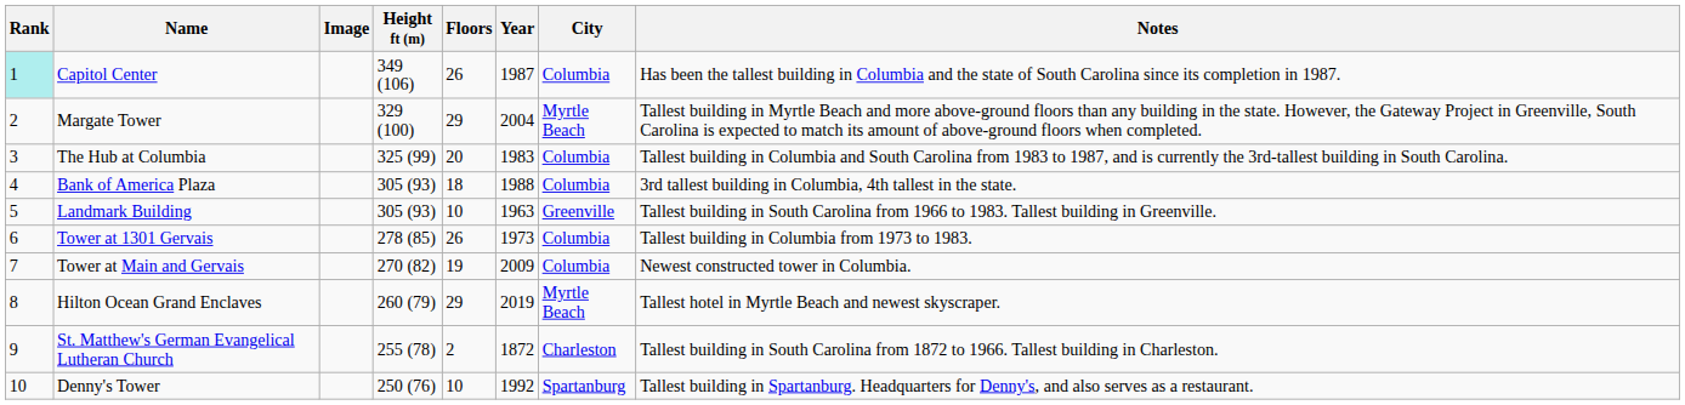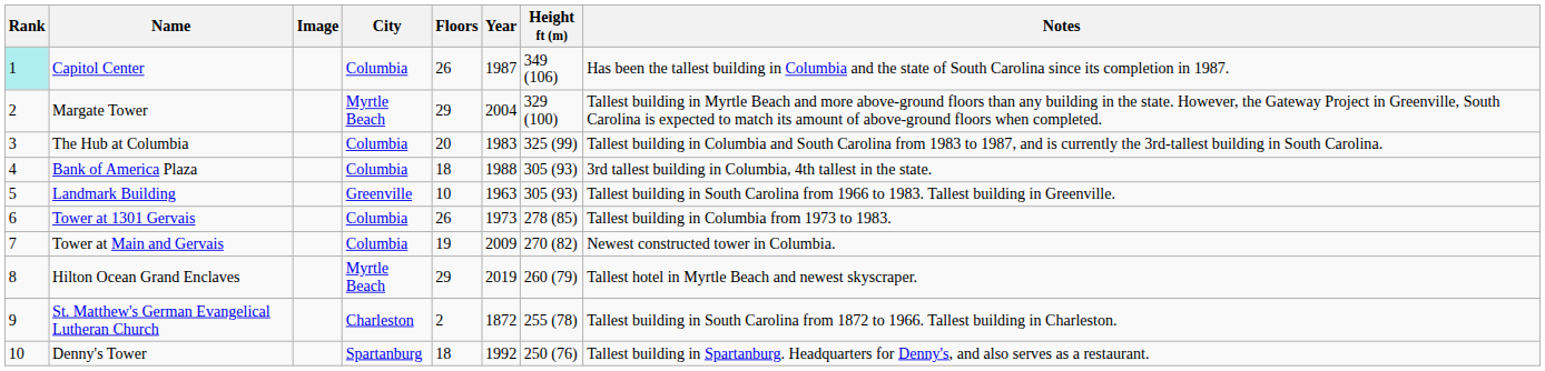 <table class="wikitable sortable">
 <tr>
 <th>Rank</th>
 <th>Name</th>
 <th>Image</th>
-<th>Height<br><small>ft (m)</small></th>
+<th>City</th>
 <th>Floors</th>
 <th>Year</th>
-<th>City</th>
+<th>Height<br><small>ft (m)</small></th>
 <th class="unsortable">Notes</th>
 </tr>
 <tr>
 <td style="background: paleturquoise;">1</td>
 <td><a href='#'>Capitol Center</a></td>
 <td></td>
-<td>349 (106)</td>
+<td><a href='#'>Columbia</a></td>
 <td>26</td>
 <td>1987</td>
-<td><a href='#'>Columbia</a></td>
+<td>349 (106)</td>
 <td>Has been the tallest building in <a href='#'>Columbia</a> and the state of South Carolina since its completion in 1987.</td>
 </tr>
 <tr>
 <td>2</td>
 <td>Margate Tower</td>
 <td></td>
-<td>329 (100)</td>
+<td><a href='#'>Myrtle Beach</a></td>
 <td>29</td>
 <td>2004</td>
-<td><a href='#'>Myrtle Beach</a></td>
+<td>329 (100)</td>
 <td>Tallest building in Myrtle Beach and more above-ground floors than any building in the state. However, the Gateway Project in Greenville, South Carolina is expected to match its amount of above-ground floors when completed.</td>
 </tr>
 <tr>
 <td>3</td>
 <td>The Hub at Columbia</td>
 <td></td>
-<td>325 (99)</td>
+<td><a href='#'>Columbia</a></td>
 <td>20</td>
 <td>1983</td>
-<td><a href='#'>Columbia</a></td>
+<td>325 (99)</td>
 <td>Tallest building in Columbia and South Carolina from 1983 to 1987, and is currently the 3rd-tallest building in South Carolina.</td>
 </tr>
 <tr>
 <td>4</td>
 <td><a href='#'>Bank of America</a> Plaza</td>
 <td></td>
-<td>305 (93)</td>
+<td><a href='#'>Columbia</a></td>
 <td>18</td>
 <td>1988</td>
-<td><a href='#'>Columbia</a></td>
+<td>305 (93)</td>
 <td>3rd tallest building in Columbia, 4th tallest in the state.</td>
 </tr>
 <tr>
 <td>5</td>
 <td><a href='#'>Landmark Building</a></td>
 <td></td>
-<td>305 (93)</td>
+<td><a href='#'>Greenville</a></td>
 <td>10</td>
 <td>1963</td>
-<td><a href='#'>Greenville</a></td>
+<td>305 (93)</td>
 <td>Tallest building in South Carolina from 1966 to 1983. Tallest building in Greenville.</td>
 </tr>
 <tr>
 <td>6</td>
 <td><a href='#'>Tower at 1301 Gervais</a></td>
 <td></td>
-<td>278 (85)</td>
+<td><a href='#'>Columbia</a></td>
 <td>26</td>
 <td>1973</td>
-<td><a href='#'>Columbia</a></td>
+<td>278 (85)</td>
 <td>Tallest building in Columbia from 1973 to 1983.</td>
 </tr>
 <tr>
 <td>7</td>
 <td>Tower at <a href='#'>Main and Gervais</a></td>
 <td></td>
-<td>270 (82)</td>
+<td><a href='#'>Columbia</a></td>
 <td>19</td>
 <td>2009</td>
-<td><a href='#'>Columbia</a></td>
+<td>270 (82)</td>
 <td>Newest constructed tower in Columbia.</td>
 </tr>
 <tr>
 <td>8</td>
 <td>Hilton Ocean Grand Enclaves</td>
 <td></td>
-<td>260 (79)</td>
+<td><a href='#'>Myrtle Beach</a></td>
 <td>29</td>
 <td>2019</td>
-<td><a href='#'>Myrtle Beach</a></td>
+<td>260 (79)</td>
 <td>Tallest hotel in Myrtle Beach and newest skyscraper.</td>
 </tr>
 <tr>
 <td>9</td>
 <td><a href='#'>St. Matthew's German Evangelical Lutheran Church</a></td>
 <td></td>
-<td>255 (78)</td>
+<td><a href='#'>Charleston</a></td>
 <td>2</td>
 <td>1872</td>
-<td><a href='#'>Charleston</a></td>
+<td>255 (78)</td>
 <td>Tallest building in South Carolina from 1872 to 1966. Tallest building in Charleston.</td>
 </tr>
 <tr>
 <td>10</td>
 <td>Denny's Tower</td>
 <td></td>
+<td><a href='#'>Spartanburg</a></td>
+<td>18</td>
+<td>1992</td>
 <td>250 (76)</td>
-<td>10</td>
-<td>1992</td>
-<td><a href='#'>Spartanburg</a></td>
 <td>Tallest building in <a href='#'>Spartanburg</a>. Headquarters for <a href='#'>Denny's</a>, and also serves as a restaurant.</td>
 </tr>
 </table>
